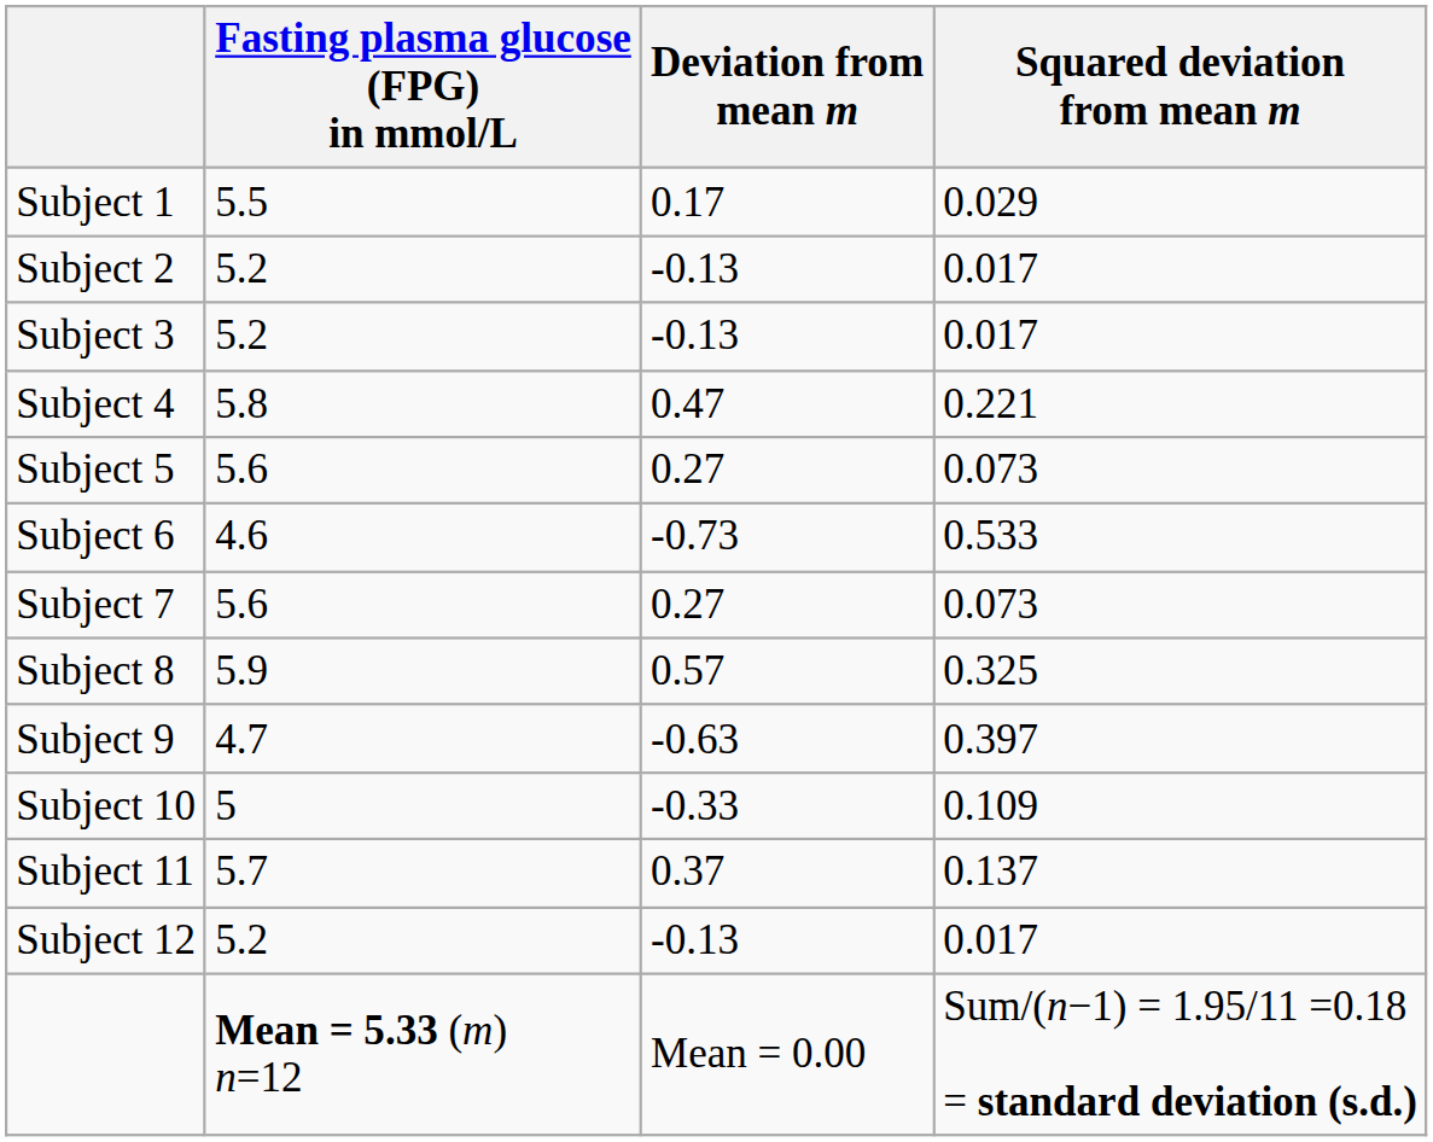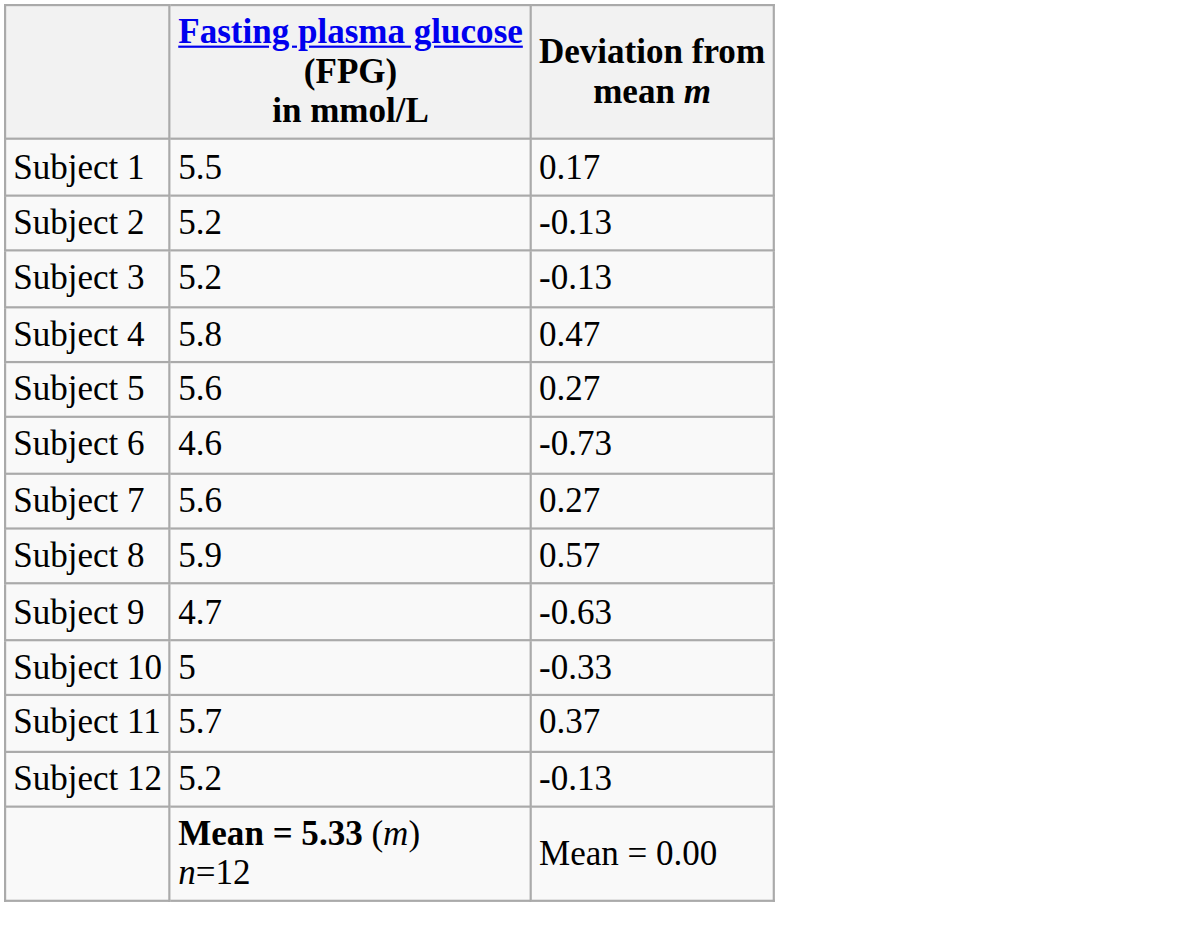 <table class="wikitable">
 <tr>
 <th></th>
 <th><a href='#'>Fasting plasma glucose</a><br> (FPG) <br>in mmol/L</th>
 <th>Deviation from<br> mean <em>m</em></th>
-<th>Squared deviation<br>from mean <em>m</em></th>
 </tr>
 <tr>
 <td>Subject 1</td>
 <td>5.5</td>
 <td>0.17</td>
-<td>0.029</td>
 </tr>
 <tr>
 <td>Subject 2</td>
 <td>5.2</td>
 <td>-0.13</td>
-<td>0.017</td>
 </tr>
 <tr>
 <td>Subject 3</td>
 <td>5.2</td>
 <td>-0.13</td>
-<td>0.017</td>
 </tr>
 <tr>
 <td>Subject 4</td>
 <td>5.8</td>
 <td>0.47</td>
-<td>0.221</td>
 </tr>
 <tr>
 <td>Subject 5</td>
 <td>5.6</td>
 <td>0.27</td>
-<td>0.073</td>
 </tr>
 <tr>
 <td>Subject 6</td>
 <td>4.6</td>
 <td>-0.73</td>
-<td>0.533</td>
 </tr>
 <tr>
 <td>Subject 7</td>
 <td>5.6</td>
 <td>0.27</td>
-<td>0.073</td>
 </tr>
 <tr>
 <td>Subject 8</td>
 <td>5.9</td>
 <td>0.57</td>
-<td>0.325</td>
 </tr>
 <tr>
 <td>Subject 9</td>
 <td>4.7</td>
 <td>-0.63</td>
-<td>0.397</td>
 </tr>
 <tr>
 <td>Subject 10</td>
 <td>5</td>
 <td>-0.33</td>
-<td>0.109</td>
 </tr>
 <tr>
 <td>Subject 11</td>
 <td>5.7</td>
 <td>0.37</td>
-<td>0.137</td>
 </tr>
 <tr>
 <td>Subject 12</td>
 <td>5.2</td>
 <td>-0.13</td>
-<td>0.017</td>
 </tr>
 <tr>
 <td></td>
 <td><strong>Mean = 5.33</strong> (<em>m</em>) <br> <em>n</em>=12</td>
 <td>Mean = 0.00</td>
-<td>Sum/(<em>n</em>−1) = 1.95/11 =0.18 <br><br>= <strong>standard deviation (s.d.)</strong></td>
 </tr>
 </table>
